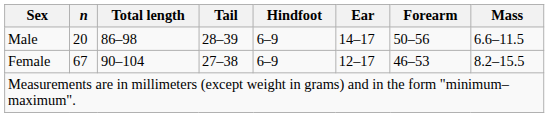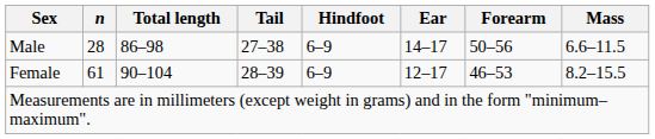 <table class="wikitable" style="float: right; margin-top: 0em; margin-left: 0.5em">
 <tr>
 <th>Sex</th>
 <th><em>n</em></th>
 <th>Total length</th>
 <th>Tail</th>
 <th>Hindfoot</th>
 <th>Ear</th>
 <th>Forearm</th>
 <th>Mass</th>
 </tr>
 <tr>
 <td>Male</td>
-<td>20</td>
+<td>28</td>
 <td>86–98</td>
-<td>28–39</td>
+<td>27–38</td>
 <td>6–9</td>
 <td>14–17</td>
 <td>50–56</td>
 <td>6.6–11.5</td>
 </tr>
 <tr>
 <td>Female</td>
-<td>67</td>
+<td>61</td>
 <td>90–104</td>
-<td>27–38</td>
+<td>28–39</td>
 <td>6–9</td>
 <td>12–17</td>
 <td>46–53</td>
 <td>8.2–15.5</td>
 </tr>
 <tr>
 <td colspan="8">Measurements are in millimeters (except weight in grams) and in the form "minimum–maximum".</td>
 </tr>
 </table>
